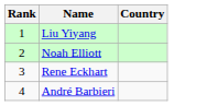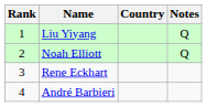 <table class="wikitable" style="text-align:center;">
 <tr>
 <th>Rank</th>
 <th>Name</th>
 <th>Country</th>
+<th>Notes</th>
 </tr>
 <tr bgcolor=ccffcc>
 <td>1</td>
 <td align=left><a href='#'>Liu Yiyang</a></td>
 <td align=left></td>
+<td>Q</td>
 </tr>
 <tr bgcolor=ccffcc>
 <td>2</td>
 <td align=left><a href='#'>Noah Elliott</a></td>
 <td align=left></td>
+<td>Q</td>
 </tr>
 <tr>
 <td>3</td>
 <td align=left><a href='#'>Rene Eckhart</a></td>
 <td align=left></td>
+<td></td>
 </tr>
 <tr>
 <td>4</td>
 <td align=left><a href='#'>André Barbieri</a></td>
 <td align=left></td>
+<td></td>
 </tr>
 </table>
